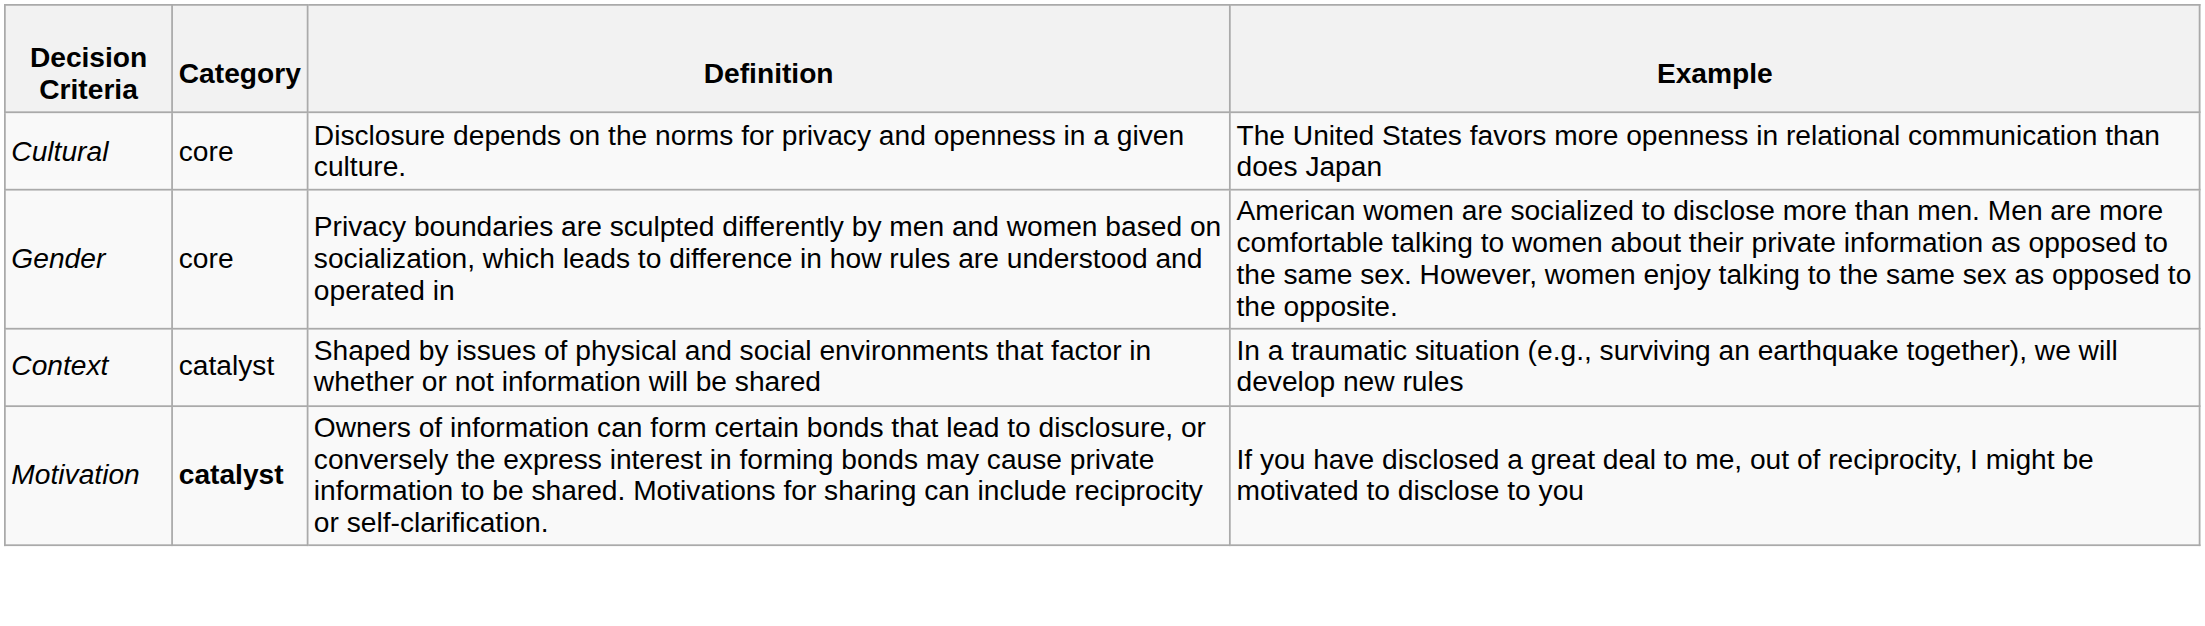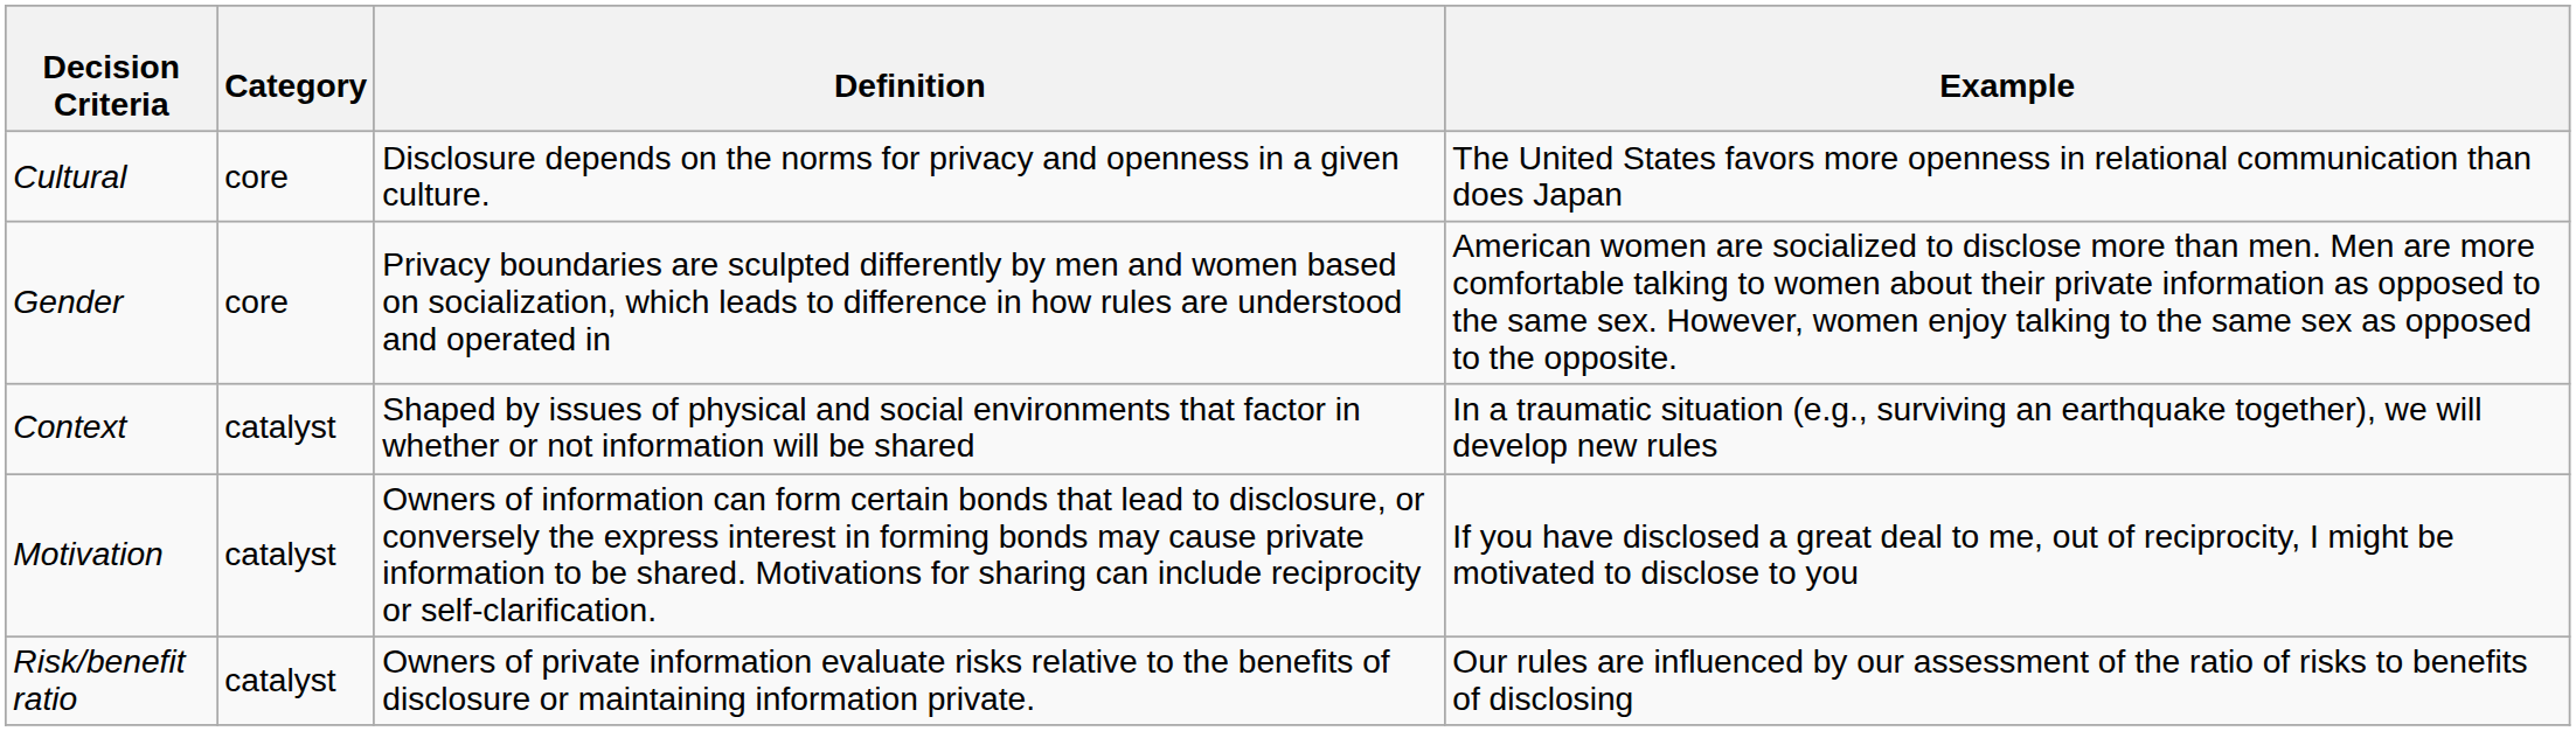 <table class="wikitable">
 <tr>
 <th><br>Decision Criteria</th>
 <th><br>Category</th>
 <th><br>Definition</th>
 <th><br>Example</th>
 </tr>
 <tr>
 <td><em>Cultural </em></td>
 <td>core</td>
 <td>Disclosure depends on the norms for privacy and openness in a given culture.</td>
 <td>The United States favors more openness in relational communication than does Japan</td>
 </tr>
 <tr>
 <td><em>Gender</em></td>
 <td>core</td>
 <td>Privacy boundaries are sculpted differently by men and women based on socialization, which leads to difference in how rules are understood and operated in</td>
 <td>American women are socialized to disclose more than men. Men are more comfortable talking to women about their private information as opposed to the same sex. However, women enjoy talking to the same sex as opposed to the opposite.</td>
 </tr>
 <tr>
 <td><em>Context </em></td>
 <td>catalyst</td>
 <td>Shaped by issues of physical and social environments that factor in whether or not information will be shared</td>
 <td>In a traumatic situation (e.g., surviving an earthquake together), we will develop new rules</td>
 </tr>
 <tr>
 <td><em>Motivation </em></td>
-<td><strong>catalyst</strong></td>
+<td>catalyst</td>
 <td>Owners of information can form certain bonds that lead to disclosure, or conversely the express interest in forming bonds may cause private information to be shared. Motivations for sharing can include reciprocity or self-clarification.</td>
 <td>If you have disclosed a great deal to me, out of reciprocity, I might be motivated to disclose to you</td>
 </tr>
+<tr>
+<td><em>Risk/benefit ratio </em></td>
+<td>catalyst</td>
+<td>Owners of private information evaluate risks relative to the benefits of disclosure or maintaining information private.</td>
+<td>Our rules are influenced by our assessment of the ratio of risks to benefits of disclosing</td>
+</tr>
 </table>
